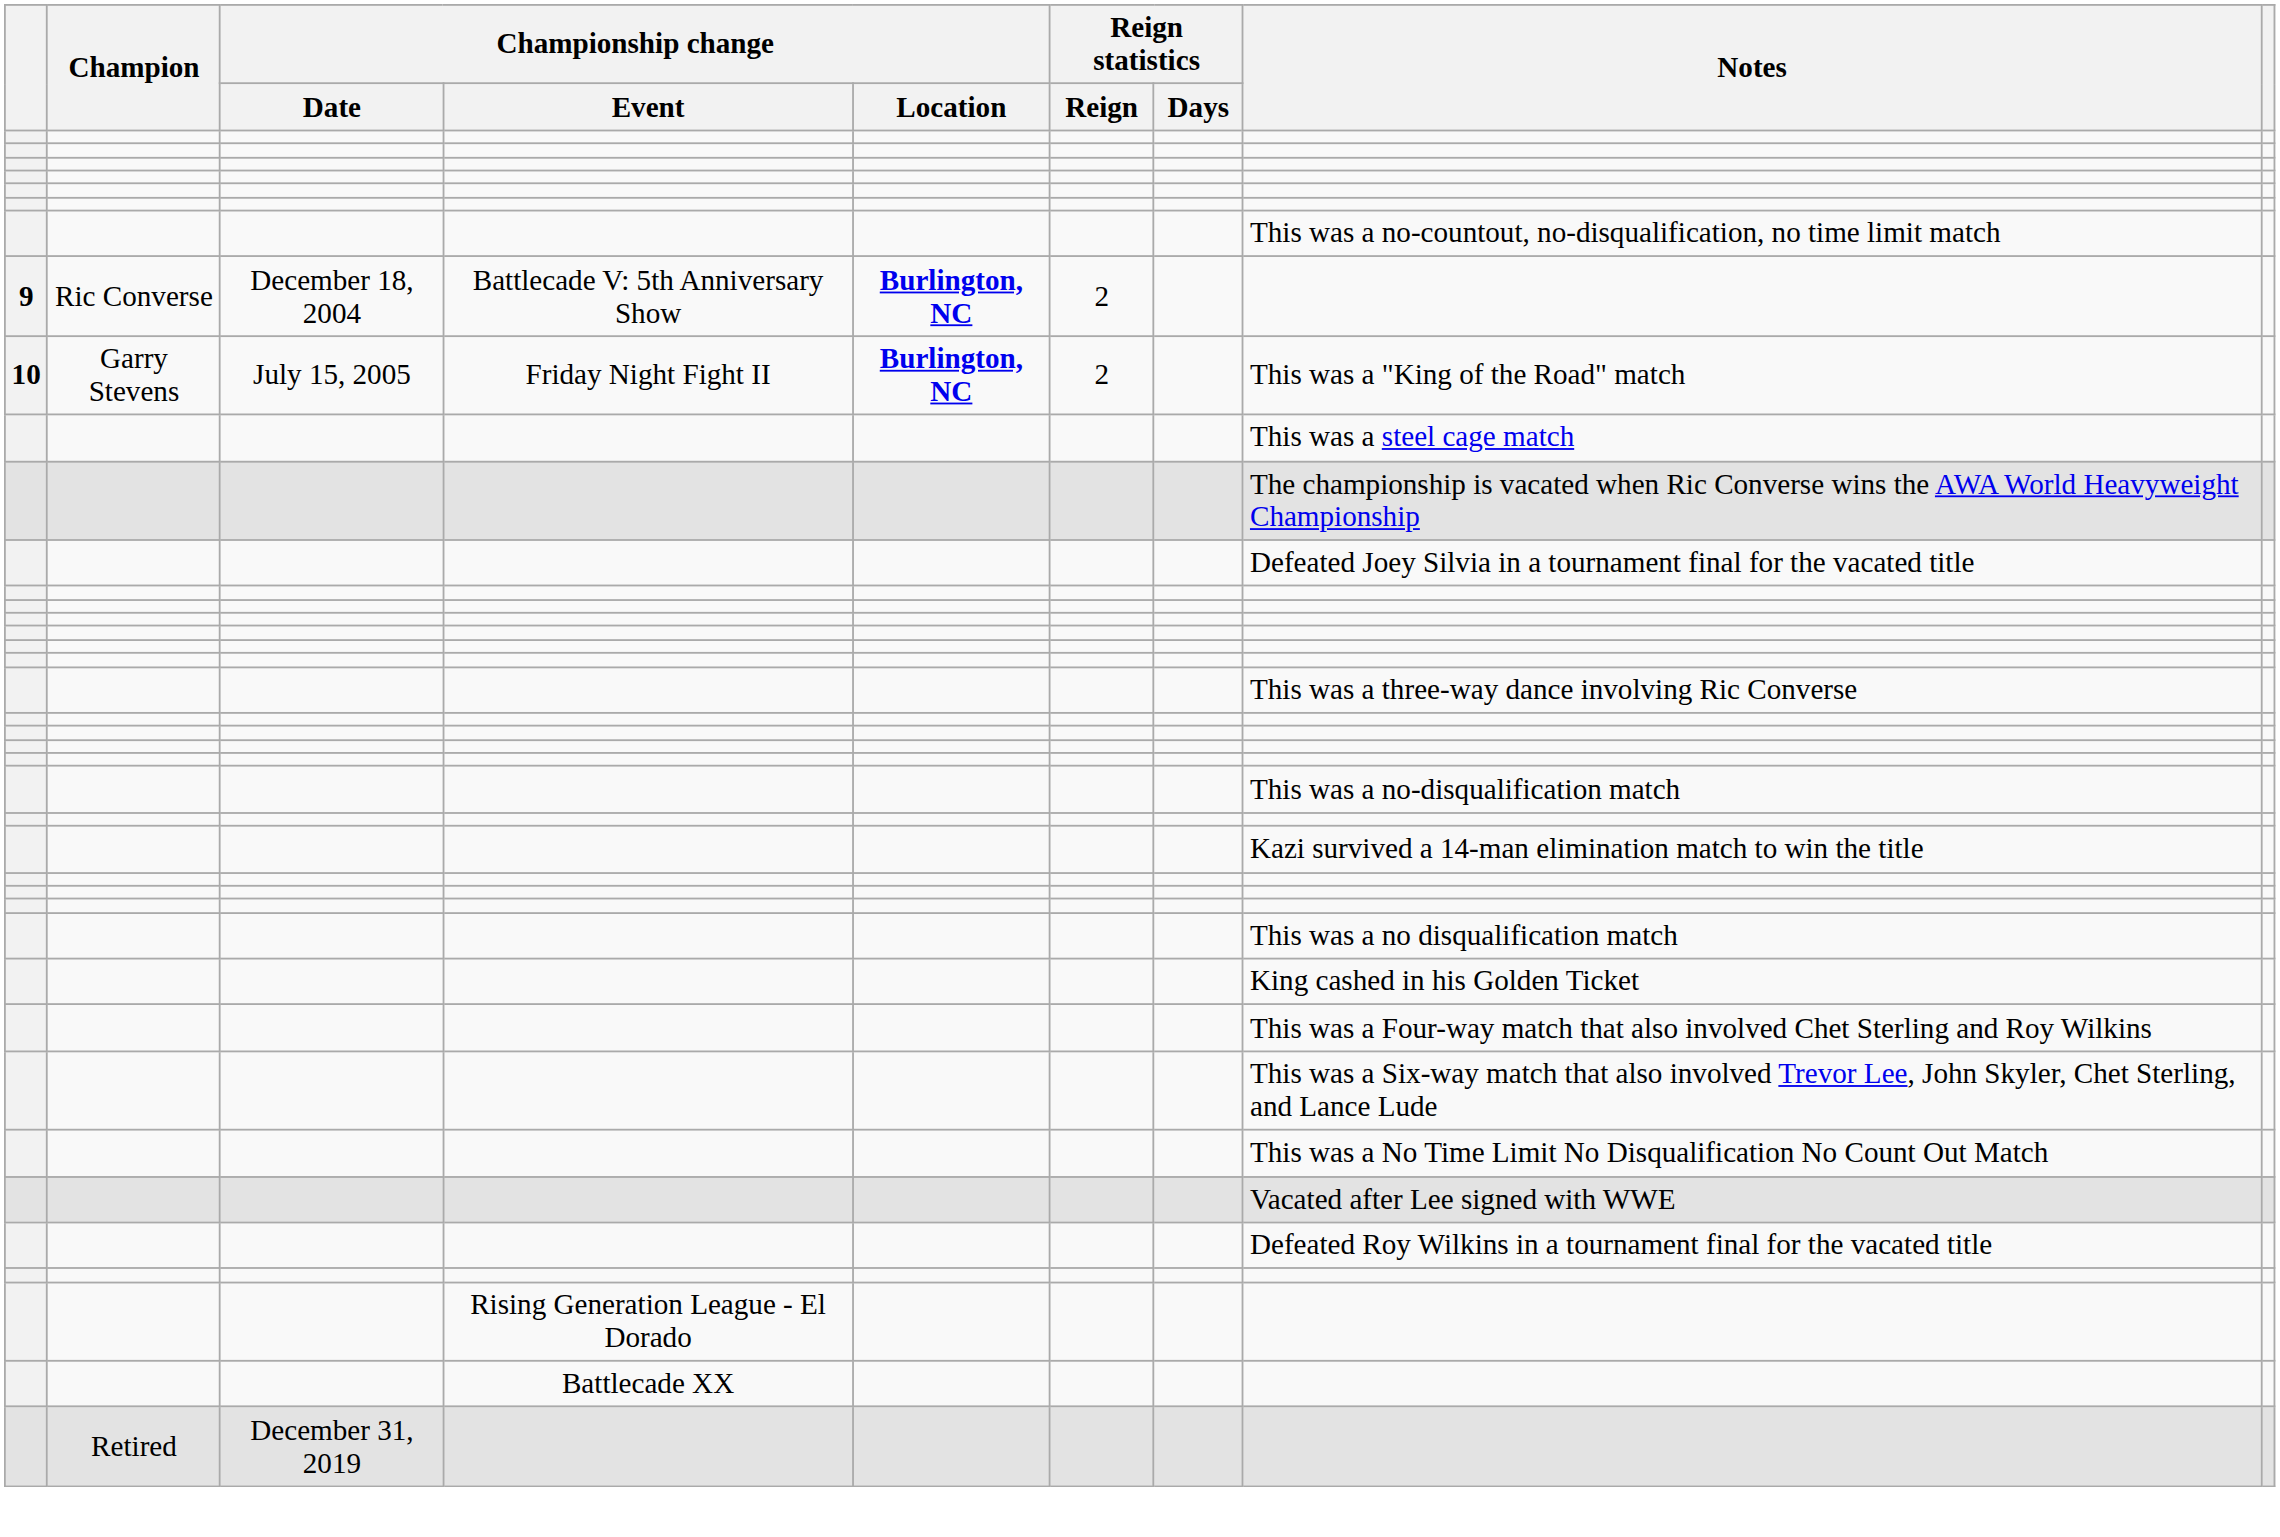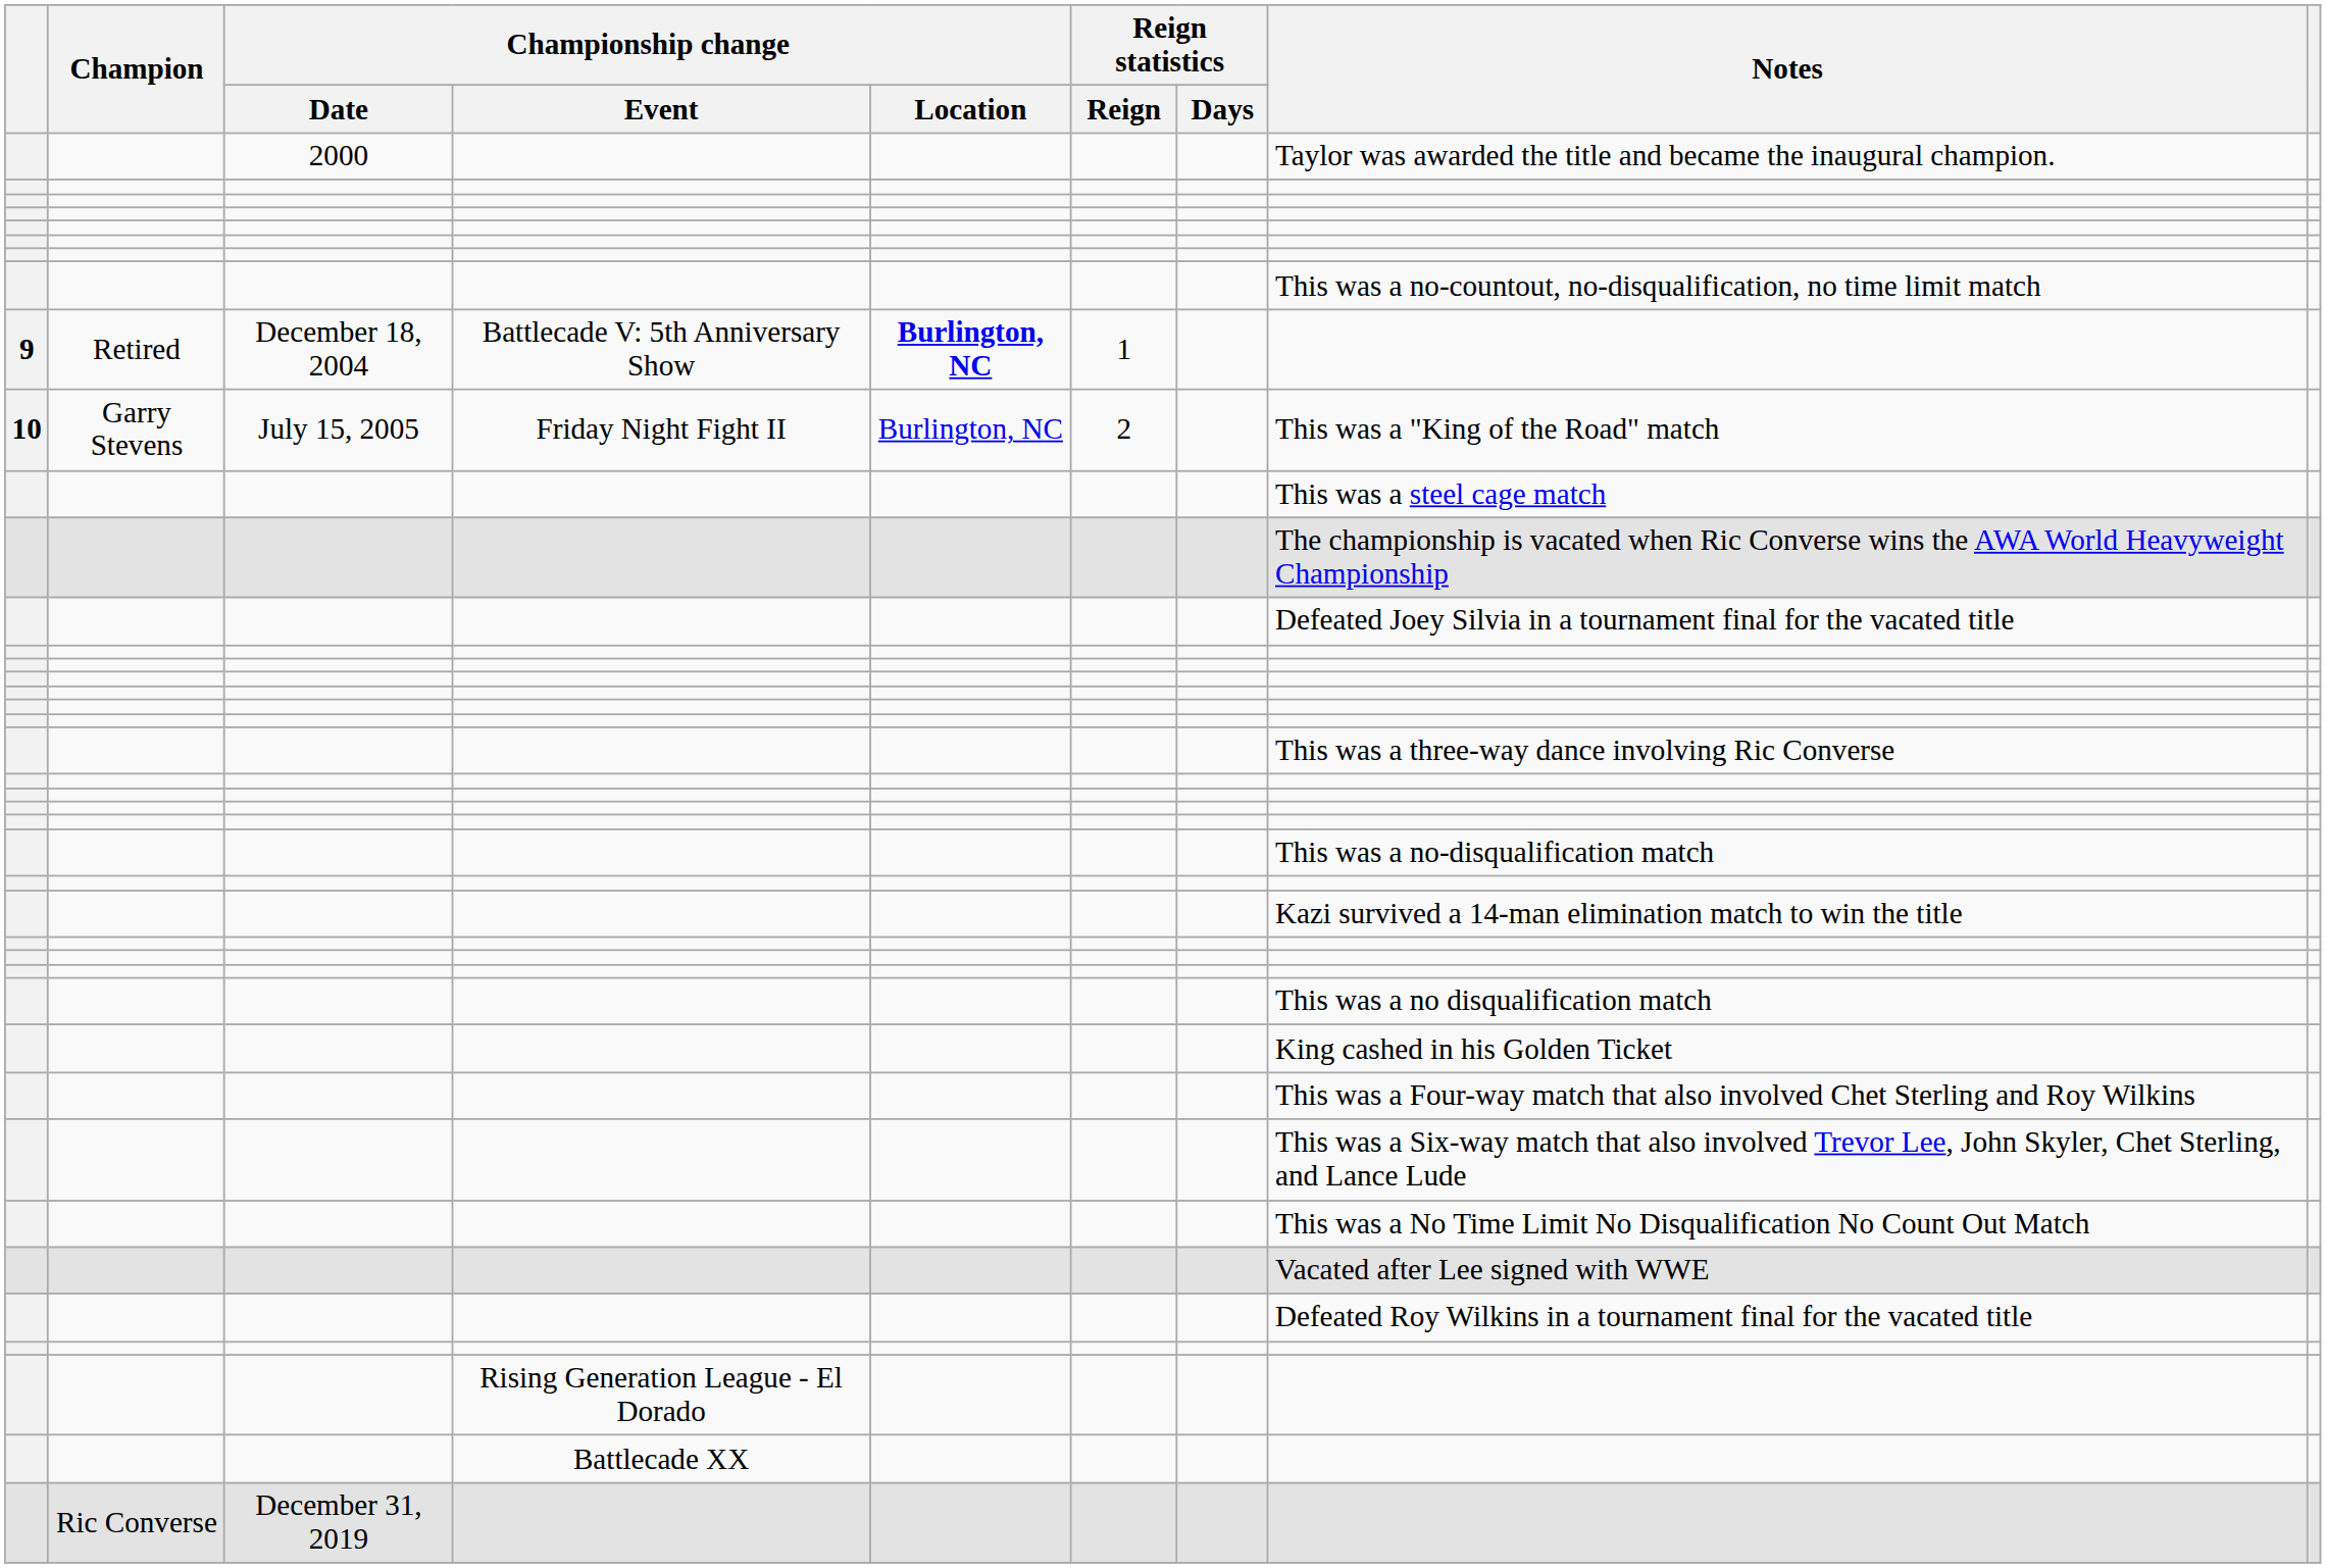 <table class="wikitable sortable" style="text-align: center">
 <tr>
 <th rowspan=2></th>
 <th rowspan=2>Champion</th>
 <th colspan=3>Championship change</th>
 <th colspan=2>Reign statistics</th>
 <th rowspan=2>Notes</th>
 <th rowspan=2></th>
 </tr>
 <tr>
 <th>Date</th>
 <th>Event</th>
 <th>Location</th>
 <th>Reign</th>
 <th>Days</th>
+</tr>
+<tr>
+<th></th>
+<td></td>
+<td>2000</td>
+<td></td>
+<td></td>
+<td></td>
+<td></td>
+<td align="left">Taylor was awarded the title and became the inaugural champion.</td>
+<td></td>
 </tr>
 <tr>
 <th></th>
 <td></td>
 <td></td>
 <td></td>
 <td></td>
 <td></td>
 <td></td>
 <td></td>
 <td></td>
 </tr>
 <tr>
 <th></th>
 <td></td>
 <td></td>
 <td></td>
 <td></td>
 <td></td>
 <td></td>
 <td></td>
 <td></td>
 </tr>
 <tr>
 <th></th>
 <td></td>
 <td></td>
 <td></td>
 <td></td>
 <td></td>
 <td></td>
 <td></td>
 <td></td>
 </tr>
 <tr>
 <th></th>
 <td></td>
 <td></td>
 <td></td>
 <td></td>
 <td></td>
 <td></td>
 <td></td>
 <td></td>
 </tr>
 <tr>
 <th></th>
 <td></td>
 <td></td>
 <td></td>
 <td></td>
 <td></td>
 <td></td>
 <td></td>
 <td></td>
 </tr>
 <tr>
 <th></th>
 <td></td>
 <td></td>
 <td></td>
 <td></td>
 <td></td>
 <td></td>
 <td></td>
 <td></td>
 </tr>
 <tr>
 <th></th>
 <td></td>
 <td></td>
 <td></td>
 <td></td>
 <td></td>
 <td></td>
 <td align="left">This was a no-countout, no-disqualification, no time limit match</td>
 <td></td>
 </tr>
 <tr>
 <th>9</th>
-<td>Ric Converse</td>
+<td>Retired</td>
 <td>December 18, 2004</td>
 <td>Battlecade V: 5th Anniversary Show</td>
 <td><strong><a href='#'>Burlington, NC</a></strong></td>
-<td>2</td>
+<td>1</td>
 <td></td>
 <td></td>
 <td></td>
 </tr>
 <tr>
 <th>10</th>
 <td>Garry Stevens</td>
 <td>July 15, 2005</td>
 <td>Friday Night Fight II</td>
-<td><strong><a href='#'>Burlington, NC</a></strong></td>
+<td><a href='#'>Burlington, NC</a></td>
 <td>2</td>
 <td></td>
 <td align="left">This was a "King of the Road" match</td>
 <td></td>
 </tr>
 <tr>
 <th></th>
 <td></td>
 <td></td>
 <td></td>
 <td></td>
 <td></td>
 <td></td>
 <td align="left">This was a <a href='#'>steel cage match</a></td>
 <td></td>
 </tr>
 <tr style="background:#e3e3e3">
 <td></td>
 <td></td>
 <td></td>
 <td></td>
 <td></td>
 <td></td>
 <td></td>
 <td align="left">The championship is vacated when Ric Converse wins the <a href='#'>AWA World Heavyweight Championship</a></td>
 <td></td>
 </tr>
 <tr>
 <th></th>
 <td></td>
 <td></td>
 <td></td>
 <td></td>
 <td></td>
 <td></td>
 <td align="left">Defeated Joey Silvia in a tournament final for the vacated title</td>
 <td></td>
 </tr>
 <tr>
 <th></th>
 <td></td>
 <td></td>
 <td></td>
 <td></td>
 <td></td>
 <td></td>
 <td></td>
 <td></td>
 </tr>
 <tr>
 <th></th>
 <td></td>
 <td></td>
 <td></td>
 <td></td>
 <td></td>
 <td></td>
 <td></td>
 <td></td>
 </tr>
 <tr>
 <th></th>
 <td></td>
 <td></td>
 <td></td>
 <td></td>
 <td></td>
 <td></td>
 <td></td>
 <td></td>
 </tr>
 <tr>
 <th></th>
 <td></td>
 <td></td>
 <td></td>
 <td></td>
 <td></td>
 <td></td>
 <td></td>
 <td></td>
 </tr>
 <tr>
 <th></th>
 <td></td>
 <td></td>
 <td></td>
 <td></td>
 <td></td>
 <td></td>
 <td></td>
 <td></td>
 </tr>
 <tr>
 <th></th>
 <td></td>
 <td></td>
 <td></td>
 <td></td>
 <td></td>
 <td></td>
 <td></td>
 <td></td>
 </tr>
 <tr>
 <th></th>
 <td></td>
 <td></td>
 <td></td>
 <td></td>
 <td></td>
 <td></td>
 <td align="left">This was a three-way dance involving Ric Converse</td>
 <td></td>
 </tr>
 <tr>
 <th></th>
 <td></td>
 <td></td>
 <td></td>
 <td></td>
 <td></td>
 <td></td>
 <td></td>
 <td></td>
 </tr>
 <tr>
 <th></th>
 <td></td>
 <td></td>
 <td></td>
 <td></td>
 <td></td>
 <td></td>
 <td></td>
 <td></td>
 </tr>
 <tr>
 <th></th>
 <td></td>
 <td></td>
 <td></td>
 <td></td>
 <td></td>
 <td></td>
 <td></td>
 <td></td>
 </tr>
 <tr>
 <th></th>
 <td></td>
 <td></td>
 <td></td>
 <td></td>
 <td></td>
 <td></td>
 <td></td>
 <td></td>
 </tr>
 <tr>
 <th></th>
 <td></td>
 <td></td>
 <td></td>
 <td></td>
 <td></td>
 <td></td>
 <td align="left">This was a no-disqualification match</td>
 <td></td>
 </tr>
 <tr>
 <th></th>
 <td></td>
 <td></td>
 <td></td>
 <td></td>
 <td></td>
 <td></td>
 <td></td>
 <td></td>
 </tr>
 <tr>
 <th></th>
 <td></td>
 <td></td>
 <td></td>
 <td></td>
 <td></td>
 <td></td>
 <td align="left">Kazi survived a 14-man elimination match to win the title</td>
 <td></td>
 </tr>
 <tr>
 <th></th>
 <td></td>
 <td></td>
 <td></td>
 <td></td>
 <td></td>
 <td></td>
 <td></td>
 <td></td>
 </tr>
 <tr>
 <th></th>
 <td></td>
 <td></td>
 <td></td>
 <td></td>
 <td></td>
 <td></td>
 <td></td>
 <td></td>
 </tr>
 <tr>
 <th></th>
 <td></td>
 <td></td>
 <td></td>
 <td></td>
 <td></td>
 <td></td>
 <td></td>
 <td></td>
 </tr>
 <tr>
 <th></th>
 <td></td>
 <td></td>
 <td></td>
 <td></td>
 <td></td>
 <td></td>
 <td align="left">This was a no disqualification match</td>
 <td></td>
 </tr>
 <tr>
 <th></th>
 <td></td>
 <td></td>
 <td></td>
 <td></td>
 <td></td>
 <td></td>
 <td align="left">King cashed in his Golden Ticket</td>
 <td></td>
 </tr>
 <tr>
 <th></th>
 <td></td>
 <td></td>
 <td></td>
 <td></td>
 <td></td>
 <td></td>
 <td align="left">This was a Four-way match that also involved Chet Sterling and Roy Wilkins</td>
 <td></td>
 </tr>
 <tr>
 <th></th>
 <td></td>
 <td></td>
 <td></td>
 <td></td>
 <td></td>
 <td></td>
 <td align="left">This was a Six-way match that also involved <a href='#'>Trevor Lee</a>, John Skyler, Chet Sterling, and Lance Lude</td>
 <td></td>
 </tr>
 <tr>
 <th></th>
 <td></td>
 <td></td>
 <td></td>
 <td></td>
 <td></td>
 <td></td>
 <td align="left">This was a No Time Limit No Disqualification No Count Out Match</td>
 <td></td>
 </tr>
 <tr style="background:#e3e3e3">
 <td></td>
 <td></td>
 <td></td>
 <td></td>
 <td></td>
 <td></td>
 <td></td>
 <td align="left">Vacated after Lee signed with WWE</td>
 <td></td>
 </tr>
 <tr>
 <th></th>
 <td></td>
 <td></td>
 <td></td>
 <td></td>
 <td></td>
 <td></td>
 <td align="left">Defeated Roy Wilkins in a tournament final for the vacated title</td>
 <td></td>
 </tr>
 <tr>
 <th></th>
 <td></td>
 <td></td>
 <td></td>
 <td></td>
 <td></td>
 <td></td>
 <td></td>
 <td></td>
 </tr>
 <tr>
 <th></th>
 <td></td>
 <td></td>
 <td>Rising Generation League - El Dorado</td>
 <td></td>
 <td></td>
 <td></td>
 <td></td>
 <td></td>
 </tr>
 <tr>
 <th></th>
 <td></td>
 <td></td>
 <td>Battlecade XX</td>
 <td></td>
 <td></td>
 <td></td>
 <td></td>
 <td></td>
 </tr>
 <tr style="background:#e3e3e3">
 <td></td>
-<td>Retired</td>
+<td>Ric Converse</td>
 <td>December 31, 2019</td>
 <td></td>
 <td></td>
 <td></td>
 <td></td>
 <td></td>
 <td></td>
 </tr>
 </table>
